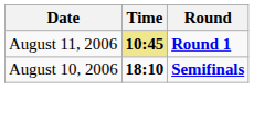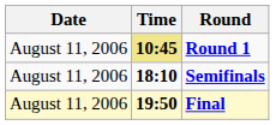 <table class="wikitable">
 <tr>
 <th>Date</th>
 <th>Time</th>
 <th>Round</th>
 </tr>
 <tr>
 <td>August 11, 2006</td>
 <td style="background: khaki;"><strong>10:45</strong></td>
 <td><strong><a href='#'>Round 1</a></strong></td>
 </tr>
 <tr>
-<td>August 10, 2006</td>
+<td>August 11, 2006</td>
 <td><strong>18:10</strong></td>
 <td><strong><a href='#'>Semifinals</a></strong></td>
 </tr>
+<tr style=background:lemonchiffon>
+<td>August 11, 2006</td>
+<td><strong>19:50</strong></td>
+<td><strong><a href='#'>Final</a></strong></td>
+</tr>
 </table>
